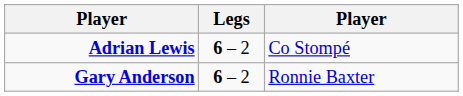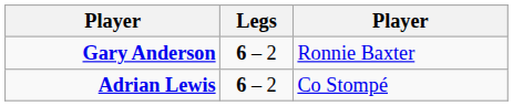 <table class=wikitable style="text-align:center">
 <tr>
 <th width=163>Player</th>
 <th width=50>Legs</th>
 <th width=163>Player</th>
 </tr>
 <tr align=left>
+<td align=right><strong><a href='#'>Gary Anderson</a></strong> </td>
+<td align=center><strong>6</strong> – 2</td>
+<td> <a href='#'>Ronnie Baxter</a></td>
+</tr>
+<tr align=left>
 <td align=right><strong><a href='#'>Adrian Lewis</a></strong> </td>
 <td align=center><strong>6</strong> – 2</td>
 <td> <a href='#'>Co Stompé</a></td>
 </tr>
-<tr align=left>
-<td align=right><strong><a href='#'>Gary Anderson</a></strong> </td>
-<td align=center><strong>6</strong> – 2</td>
-<td> <a href='#'>Ronnie Baxter</a></td>
-</tr>
 </table>
